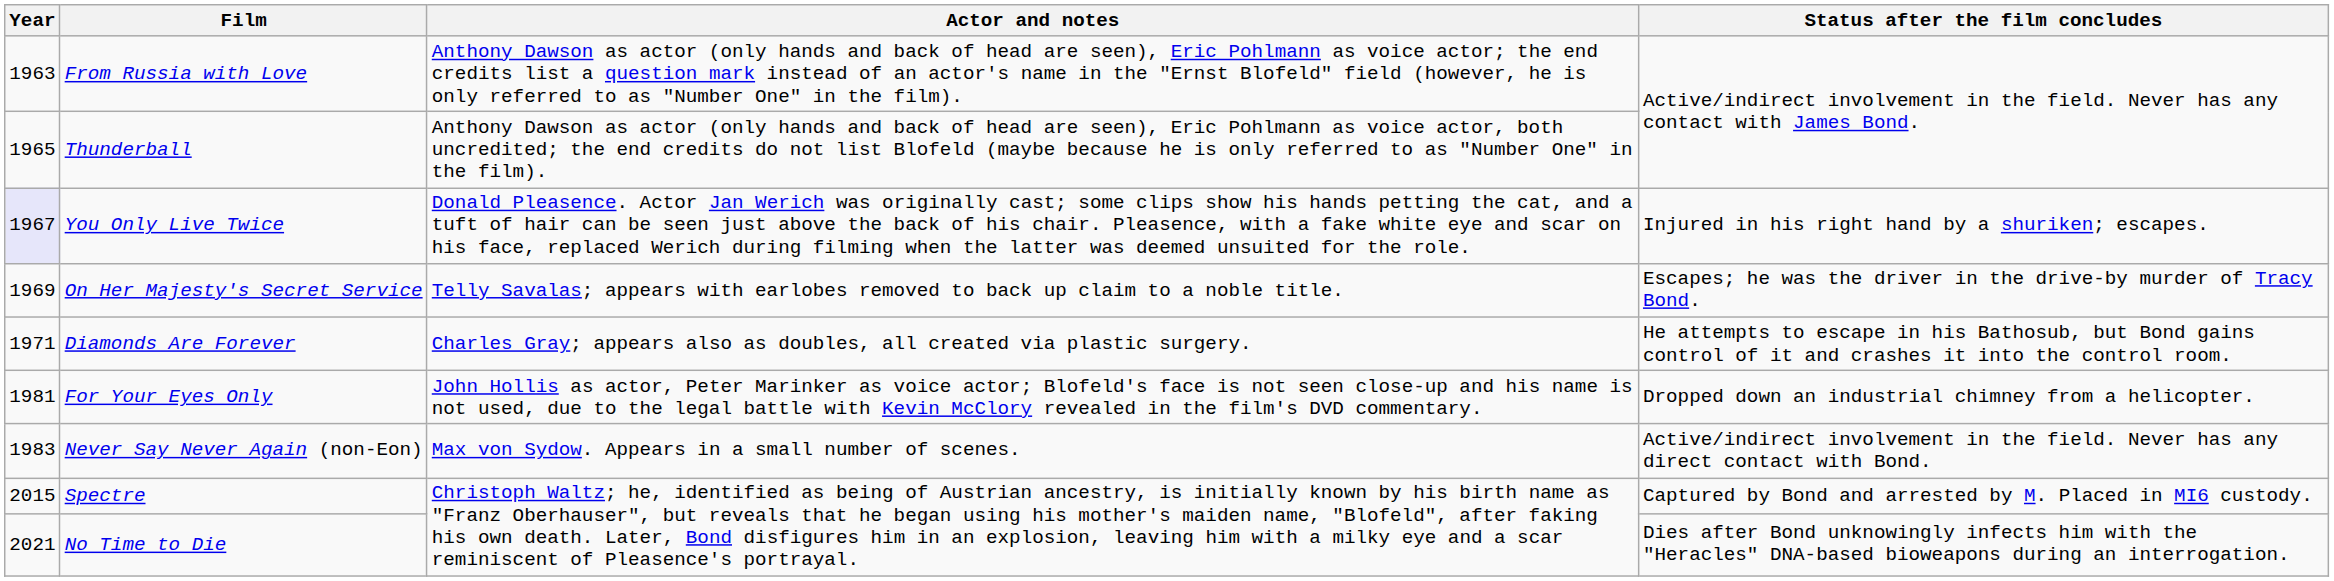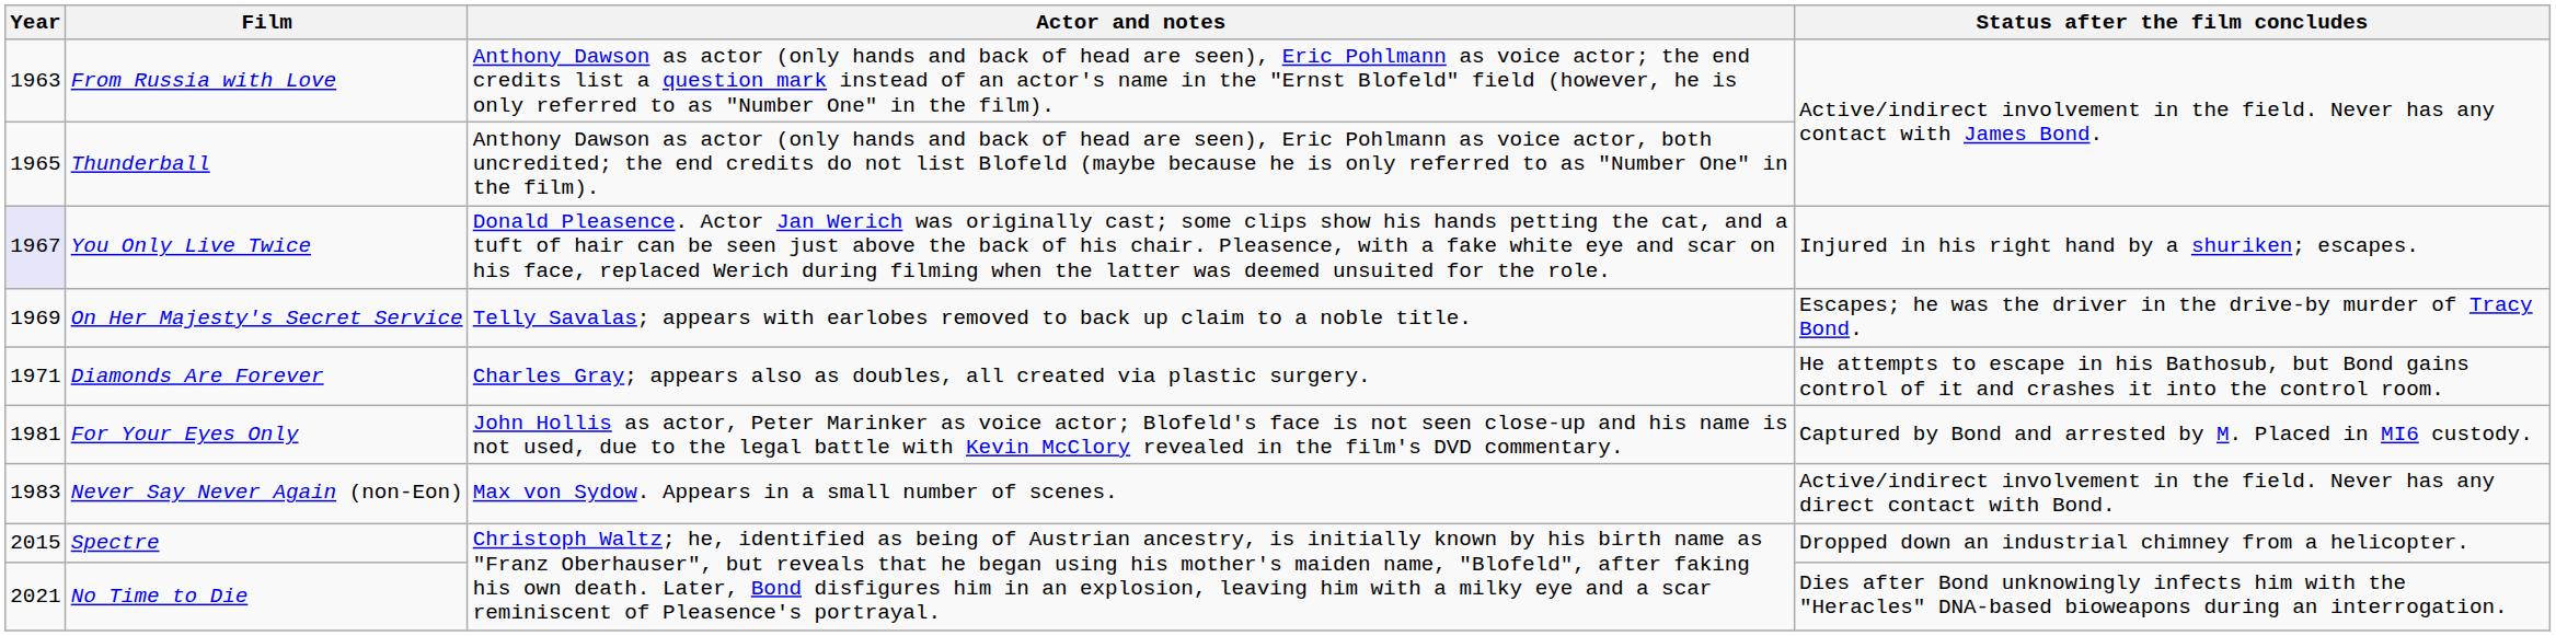 <table class="wikitable">
 <tr>
 <th>Year</th>
 <th>Film</th>
 <th>Actor and notes</th>
 <th width=460px>Status after the film concludes</th>
 </tr>
 <tr>
 <td>1963</td>
 <td><em><a href='#'>From Russia with Love</a></em></td>
 <td><a href='#'>Anthony Dawson</a> as actor (only hands and back of head are seen), <a href='#'>Eric Pohlmann</a> as voice actor; the end credits list a <a href='#'>question mark</a> instead of an actor's name in the "Ernst Blofeld" field (however, he is only referred to as "Number One" in the film).</td>
 <td rowspan="2">Active/indirect involvement in the field. Never has any contact with <a href='#'>James Bond</a>.</td>
 </tr>
 <tr>
 <td>1965</td>
 <td><em><a href='#'>Thunderball</a></em></td>
 <td>Anthony Dawson as actor (only hands and back of head are seen), Eric Pohlmann as voice actor, both uncredited; the end credits do not list Blofeld (maybe because he is only referred to as "Number One" in the film).</td>
 </tr>
 <tr>
 <td style="background: lavender;">1967</td>
 <td><em><a href='#'>You Only Live Twice</a></em></td>
 <td><a href='#'>Donald Pleasence</a>. Actor <a href='#'>Jan Werich</a> was originally cast; some clips show his hands petting the cat, and a tuft of hair can be seen just above the back of his chair. Pleasence, with a fake white eye and scar on his face, replaced Werich during filming when the latter was deemed unsuited for the role.</td>
 <td>Injured in his right hand by a <a href='#'>shuriken</a>; escapes.</td>
 </tr>
 <tr>
 <td>1969</td>
 <td><em><a href='#'>On Her Majesty's Secret Service</a></em></td>
 <td><a href='#'>Telly Savalas</a>; appears with earlobes removed to back up claim to a noble title.</td>
 <td>Escapes; he was the driver in the drive-by murder of <a href='#'>Tracy Bond</a>.</td>
 </tr>
 <tr>
 <td>1971</td>
 <td><em><a href='#'>Diamonds Are Forever</a></em></td>
 <td><a href='#'>Charles Gray</a>; appears also as doubles, all created via plastic surgery.</td>
 <td>He attempts to escape in his Bathosub, but Bond gains control of it and crashes it into the control room.</td>
 </tr>
 <tr>
 <td>1981</td>
 <td><em><a href='#'>For Your Eyes Only</a></em></td>
 <td><a href='#'>John Hollis</a> as actor, Peter Marinker as voice actor; Blofeld's face is not seen close-up and his name is not used, due to the legal battle with <a href='#'>Kevin McClory</a> revealed in the film's DVD commentary.</td>
-<td>Dropped down an industrial chimney from a helicopter.</td>
+<td>Captured by Bond and arrested by <a href='#'>M</a>. Placed in <a href='#'>MI6</a> custody.</td>
 </tr>
 <tr>
 <td>1983</td>
 <td style="white-space:nowrap"><em><a href='#'>Never Say Never Again</a></em> (non-Eon)</td>
 <td><a href='#'>Max von Sydow</a>. Appears in a small number of scenes.</td>
 <td>Active/indirect involvement in the field. Never has any direct contact with Bond.</td>
 </tr>
 <tr>
 <td>2015</td>
 <td><em><a href='#'>Spectre</a></em></td>
 <td rowspan="2"><a href='#'>Christoph Waltz</a>; he, identified as being of Austrian ancestry, is initially known by his birth name as "Franz Oberhauser", but reveals that he began using his mother's maiden name, "Blofeld", after faking his own death. Later, <a href='#'>Bond</a> disfigures him in an explosion, leaving him with a milky eye and a scar reminiscent of Pleasence's portrayal.</td>
-<td>Captured by Bond and arrested by <a href='#'>M</a>. Placed in <a href='#'>MI6</a> custody.</td>
+<td>Dropped down an industrial chimney from a helicopter.</td>
 </tr>
 <tr>
 <td>2021</td>
 <td><em><a href='#'>No Time to Die</a></em></td>
 <td>Dies after Bond unknowingly infects him with the "Heracles" DNA-based bioweapons during an interrogation.</td>
 </tr>
 </table>
